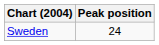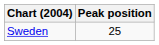 <table class="wikitable">
 <tr>
 <th align="left">Chart (2004)</th>
 <th align="center">Peak position</th>
 </tr>
 <tr>
 <td align="left"><a href='#'>Sweden</a></td>
-<td align="center">24</td>
+<td align="center">25</td>
 </tr>
 </table>
